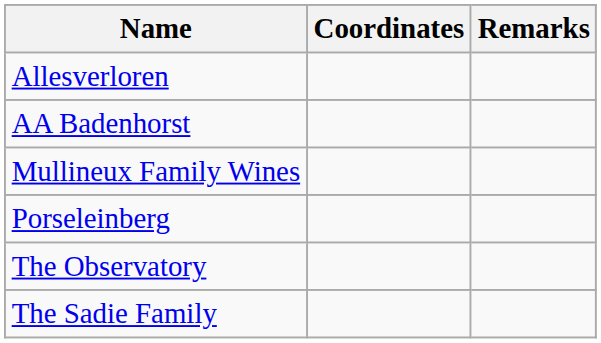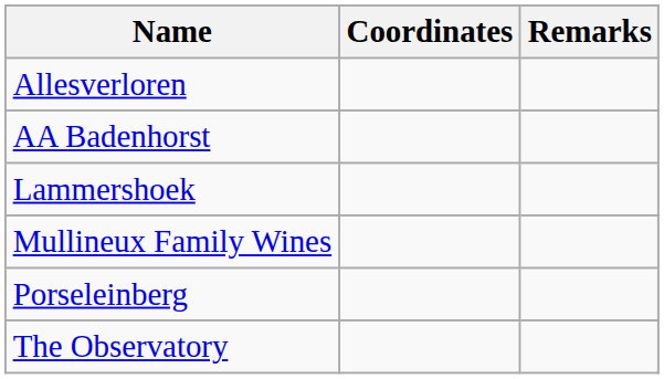 <table class="wikitable sortable" style="font-size: 95%;">
 <tr>
 <th>Name</th>
 <th>Coordinates</th>
 <th>Remarks</th>
 </tr>
 <tr>
 <td><a href='#'>Allesverloren</a></td>
 <td></td>
 <td></td>
 </tr>
 <tr>
 <td><a href='#'>AA Badenhorst</a></td>
+<td></td>
+<td></td>
+</tr>
+<tr>
+<td><a href='#'>Lammershoek</a></td>
 <td></td>
 <td></td>
 </tr>
 <tr>
 <td><a href='#'>Mullineux Family Wines</a></td>
 <td></td>
 <td></td>
 </tr>
 <tr>
 <td><a href='#'>Porseleinberg</a></td>
 <td></td>
 <td></td>
 </tr>
 <tr>
 <td><a href='#'>The Observatory</a></td>
 <td></td>
 <td></td>
 </tr>
-<tr>
-<td><a href='#'>The Sadie Family</a></td>
-<td></td>
-<td></td>
-</tr>
 </table>
